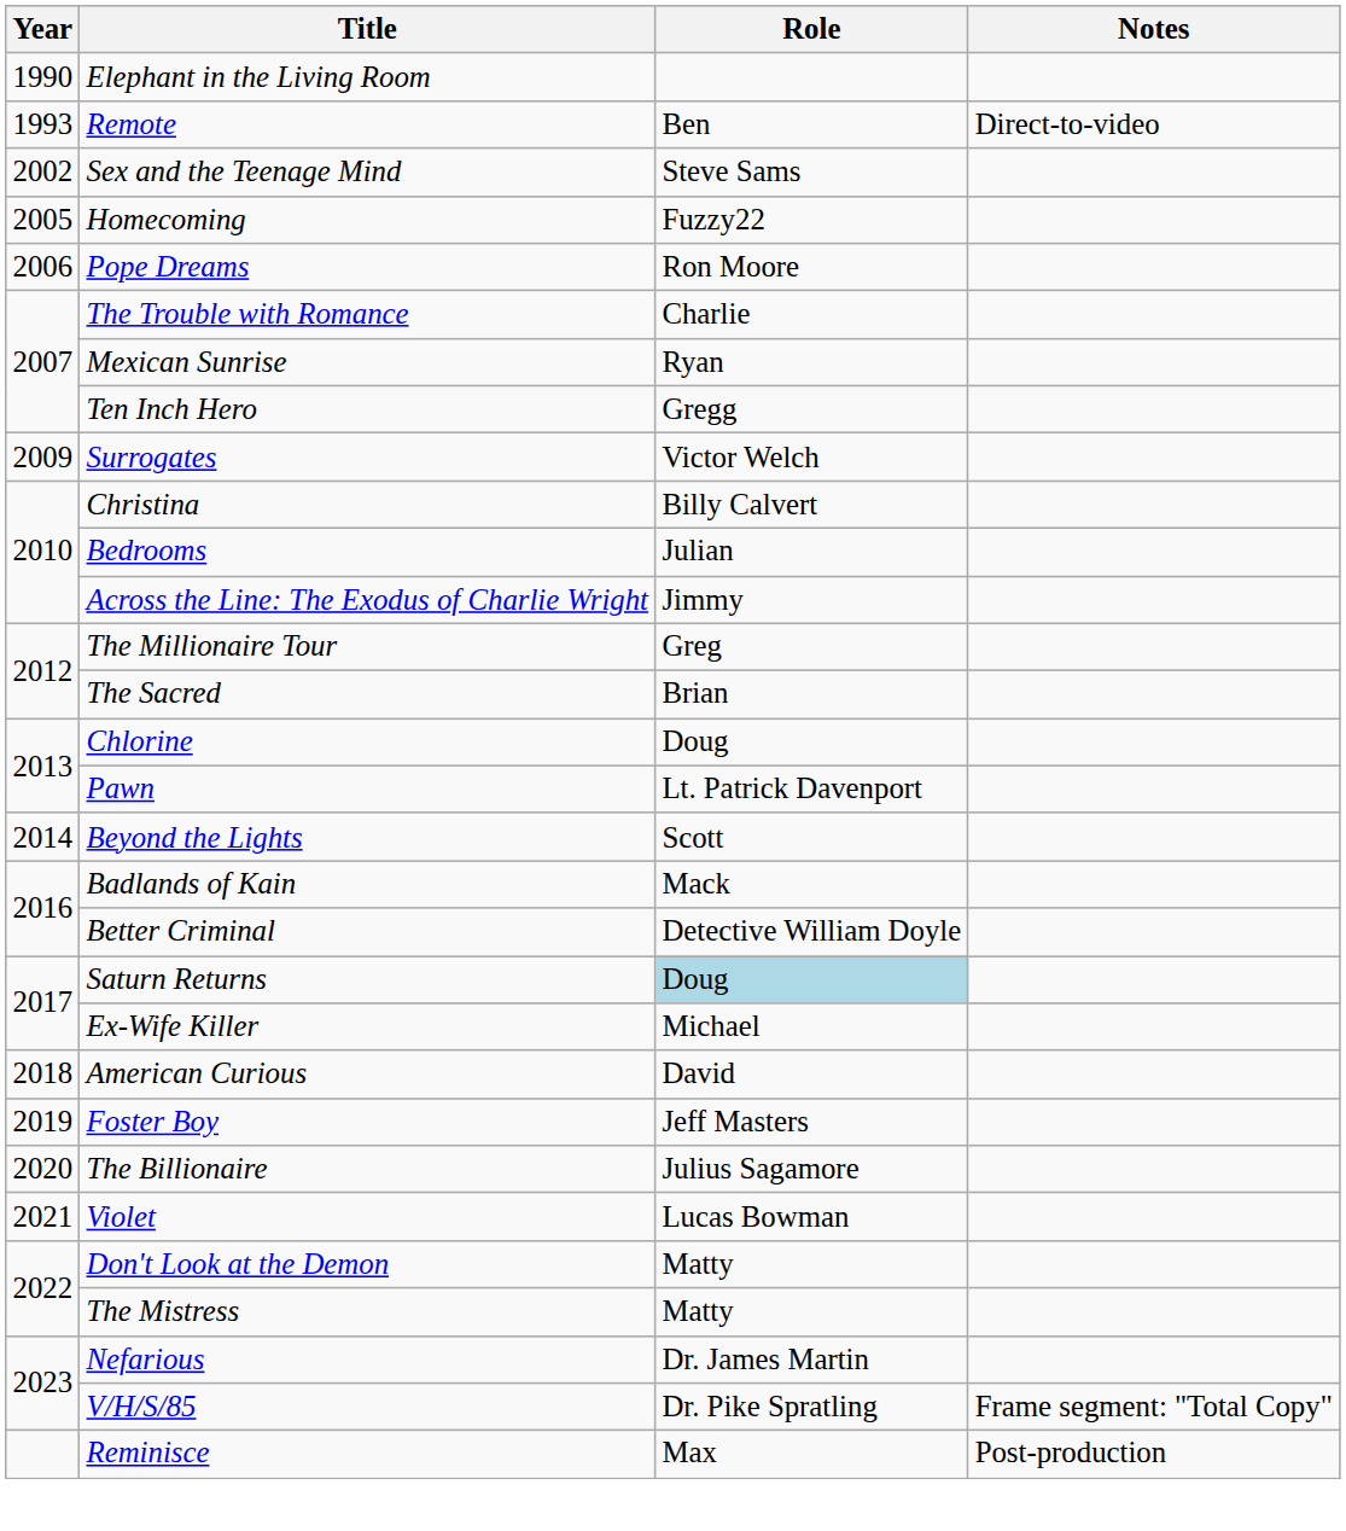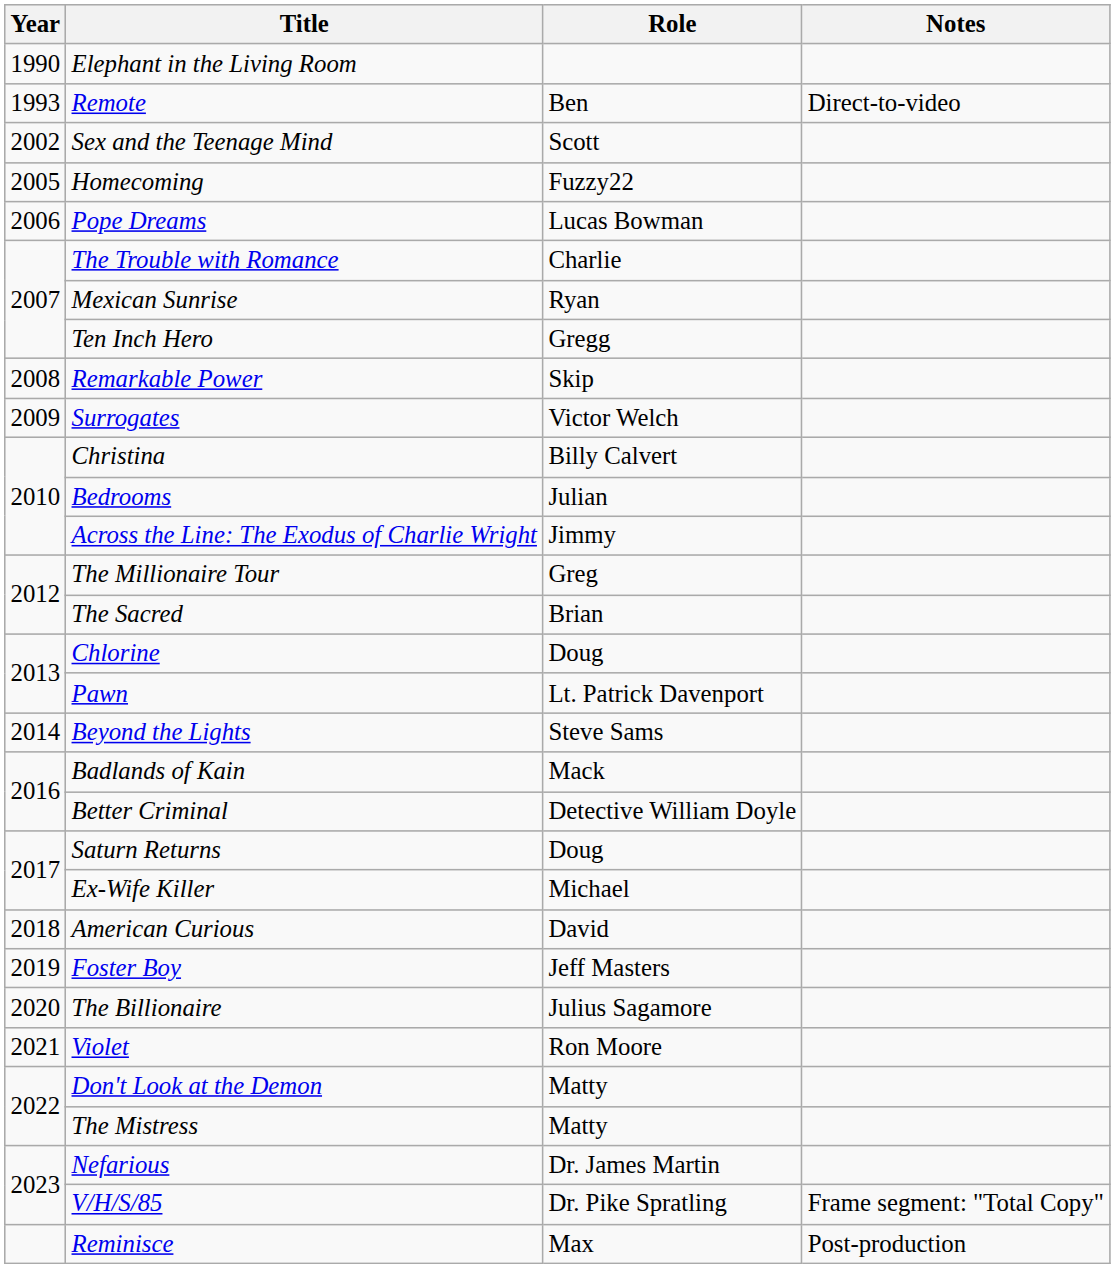 <table class="wikitable sortable">
 <tr>
 <th>Year</th>
 <th>Title</th>
 <th>Role</th>
 <th class="unsortable">Notes</th>
 </tr>
 <tr>
 <td>1990</td>
 <td><em>Elephant in the Living Room</em></td>
 <td></td>
 <td></td>
 </tr>
 <tr>
 <td>1993</td>
 <td><em><a href='#'>Remote</a></em></td>
 <td>Ben</td>
 <td>Direct-to-video</td>
 </tr>
 <tr>
 <td>2002</td>
 <td><em>Sex and the Teenage Mind</em></td>
-<td>Steve Sams</td>
+<td>Scott</td>
 <td></td>
 </tr>
 <tr>
 <td>2005</td>
 <td><em>Homecoming</em></td>
 <td>Fuzzy22</td>
 <td></td>
 </tr>
 <tr>
 <td>2006</td>
 <td><em><a href='#'>Pope Dreams</a></em></td>
-<td>Ron Moore</td>
+<td>Lucas Bowman</td>
 <td></td>
 </tr>
 <tr>
 <td rowspan="3">2007</td>
 <td><em><a href='#'>The Trouble with Romance</a></em></td>
 <td>Charlie</td>
 <td></td>
 </tr>
 <tr>
 <td><em>Mexican Sunrise</em></td>
 <td>Ryan</td>
 <td></td>
 </tr>
 <tr>
 <td><em>Ten Inch Hero</em></td>
 <td>Gregg</td>
+<td></td>
+</tr>
+<tr>
+<td>2008</td>
+<td><em><a href='#'>Remarkable Power</a></em></td>
+<td>Skip</td>
 <td></td>
 </tr>
 <tr>
 <td>2009</td>
 <td><em><a href='#'>Surrogates</a></em></td>
 <td>Victor Welch</td>
 <td></td>
 </tr>
 <tr>
 <td rowspan="3">2010</td>
 <td><em>Christina</em></td>
 <td>Billy Calvert</td>
 <td></td>
 </tr>
 <tr>
 <td><em><a href='#'>Bedrooms</a></em></td>
 <td>Julian</td>
 <td></td>
 </tr>
 <tr>
 <td><em><a href='#'>Across the Line: The Exodus of Charlie Wright</a></em></td>
 <td>Jimmy</td>
 <td></td>
 </tr>
 <tr>
 <td rowspan="2">2012</td>
 <td><em>The Millionaire Tour</em></td>
 <td>Greg</td>
 <td></td>
 </tr>
 <tr>
 <td><em>The Sacred</em></td>
 <td>Brian</td>
 <td></td>
 </tr>
 <tr>
 <td rowspan="2">2013</td>
 <td><em><a href='#'>Chlorine</a></em></td>
 <td>Doug</td>
 <td></td>
 </tr>
 <tr>
 <td><em><a href='#'>Pawn</a></em></td>
 <td>Lt. Patrick Davenport</td>
 <td></td>
 </tr>
 <tr>
 <td>2014</td>
 <td><em><a href='#'>Beyond the Lights</a></em></td>
-<td>Scott</td>
+<td>Steve Sams</td>
 <td></td>
 </tr>
 <tr>
 <td rowspan="2">2016</td>
 <td><em>Badlands of Kain</em></td>
 <td>Mack</td>
 <td></td>
 </tr>
 <tr>
 <td><em>Better Criminal</em></td>
 <td>Detective William Doyle</td>
 <td></td>
 </tr>
 <tr>
 <td rowspan="2">2017</td>
 <td><em>Saturn Returns</em></td>
-<td style="background: lightblue;">Doug</td>
+<td>Doug</td>
 <td></td>
 </tr>
 <tr>
 <td><em>Ex-Wife Killer</em></td>
 <td>Michael</td>
 <td></td>
 </tr>
 <tr>
 <td>2018</td>
 <td><em>American Curious</em></td>
 <td>David</td>
 <td></td>
 </tr>
 <tr>
 <td>2019</td>
 <td><em><a href='#'>Foster Boy</a></em></td>
 <td>Jeff Masters</td>
 <td></td>
 </tr>
 <tr>
 <td>2020</td>
 <td><em>The Billionaire</em></td>
 <td>Julius Sagamore</td>
 <td></td>
 </tr>
 <tr>
 <td>2021</td>
 <td><em><a href='#'>Violet</a></em></td>
-<td>Lucas Bowman</td>
+<td>Ron Moore</td>
 <td></td>
 </tr>
 <tr>
 <td rowspan="2">2022</td>
 <td><em><a href='#'>Don't Look at the Demon</a></em></td>
 <td>Matty</td>
 <td></td>
 </tr>
 <tr>
 <td><em>The Mistress</em></td>
 <td>Matty</td>
 <td></td>
 </tr>
 <tr>
 <td rowspan="2">2023</td>
 <td><em><a href='#'>Nefarious</a></em></td>
 <td>Dr. James Martin</td>
 <td></td>
 </tr>
 <tr>
 <td><em><a href='#'>V/H/S/85</a></em></td>
 <td>Dr. Pike Spratling</td>
 <td>Frame segment: "Total Copy"</td>
 </tr>
 <tr>
 <td></td>
 <td><em><a href='#'>Reminisce</a></em></td>
 <td>Max</td>
 <td>Post-production</td>
 </tr>
 </table>
